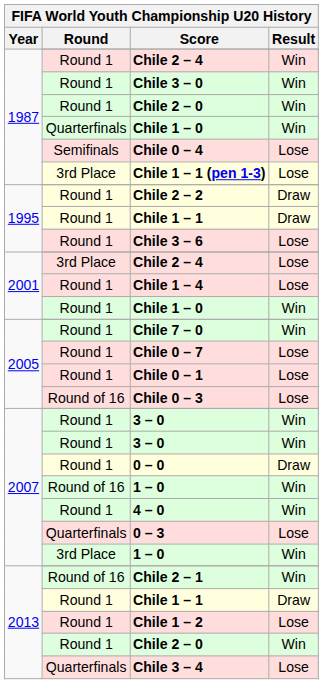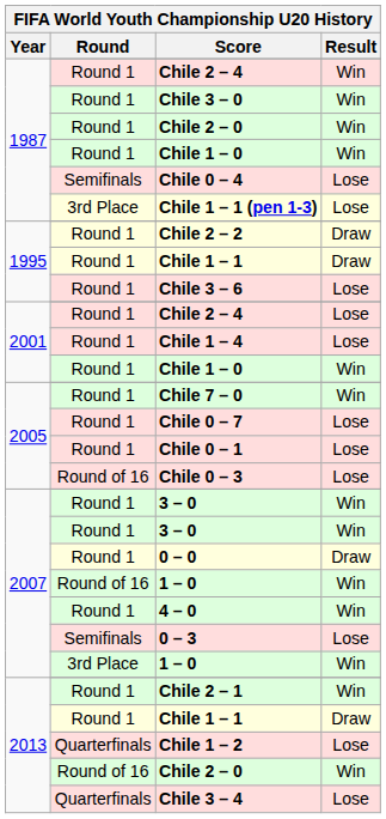 <table class="wikitable" style="text-align: center;font-size:89%">
 <tr>
 <th colspan=4>FIFA World Youth Championship U20 History</th>
 </tr>
 <tr>
 <th>Year</th>
 <th>Round</th>
 <th>Score</th>
 <th>Result</th>
 </tr>
 <tr>
 <td rowspan=7><a href='#'>1987</a></td>
 </tr>
 <tr bgcolor=#ffdddd>
 <td>Round 1</td>
 <td align="left"> <strong>Chile</strong> <strong>2 – 4</strong> </td>
 <td>Win</td>
 </tr>
 <tr bgcolor=#ddffdd>
 <td>Round 1</td>
 <td align="left"> <strong>Chile</strong>  <strong>3 – 0</strong> </td>
 <td>Win</td>
 </tr>
 <tr bgcolor=#ddffdd>
 <td>Round 1</td>
 <td align="left"> <strong>Chile</strong>  <strong>2 – 0</strong> </td>
 <td>Win</td>
 </tr>
 <tr bgcolor=#ddffdd>
-<td>Quarterfinals</td>
+<td>Round 1</td>
 <td align="left"> <strong>Chile</strong>  <strong>1 – 0</strong> </td>
 <td>Win</td>
 </tr>
 <tr bgcolor=#ffdddd>
 <td>Semifinals</td>
 <td align="left"> <strong>Chile</strong>  <strong>0 – 4</strong> </td>
 <td>Lose</td>
 </tr>
 <tr bgcolor=#ffffdd>
 <td>3rd Place</td>
 <td align="left"> <strong>Chile</strong> <strong>1 – 1 (<a href='#'>pen 1-3</a>)</strong> </td>
 <td>Lose</td>
 </tr>
 <tr>
 <td rowspan=4><a href='#'>1995</a></td>
 </tr>
 <tr bgcolor=#ffffdd>
 <td>Round 1</td>
 <td align="left"> <strong>Chile</strong> <strong>2 – 2</strong> </td>
 <td>Draw</td>
 </tr>
 <tr bgcolor=#ffffdd>
 <td>Round 1</td>
 <td align="left"> <strong>Chile</strong>  <strong>1 – 1</strong> </td>
 <td>Draw</td>
 </tr>
 <tr bgcolor=#ffdddd>
 <td>Round 1</td>
 <td align="left"> <strong>Chile</strong>  <strong>3 – 6</strong> </td>
 <td>Lose</td>
 </tr>
 <tr>
 <td rowspan=4><a href='#'>2001</a></td>
 </tr>
 <tr bgcolor=#ffdddd>
-<td>3rd Place</td>
+<td>Round 1</td>
 <td align="left"> <strong>Chile</strong> <strong>2 – 4</strong> </td>
 <td>Lose</td>
 </tr>
 <tr bgcolor=#ffdddd>
 <td>Round 1</td>
 <td align="left"> <strong>Chile</strong>  <strong>1 – 4</strong> </td>
 <td>Lose</td>
 </tr>
 <tr bgcolor=#ddffdd>
 <td>Round 1</td>
 <td align="left"> <strong>Chile</strong>  <strong>1 – 0</strong> </td>
 <td>Win</td>
 </tr>
 <tr>
 <td rowspan=5><a href='#'>2005</a></td>
 </tr>
 <tr bgcolor=#ddffdd>
 <td>Round 1</td>
 <td align="left"> <strong>Chile</strong> <strong>7 – 0</strong> </td>
 <td>Win</td>
 </tr>
 <tr bgcolor=#ffdddd>
 <td>Round 1</td>
 <td align="left"> <strong>Chile</strong>  <strong>0 – 7</strong> </td>
 <td>Lose</td>
 </tr>
 <tr bgcolor=#ffdddd>
 <td>Round 1</td>
 <td align="left"> <strong>Chile</strong>  <strong>0 – 1</strong> </td>
 <td>Lose</td>
 </tr>
 <tr bgcolor=#ffdddd>
 <td>Round of 16</td>
 <td align="left"> <strong>Chile</strong>  <strong>0 – 3</strong> </td>
 <td>Lose</td>
 </tr>
 <tr>
 <td rowspan=8><a href='#'>2007</a></td>
 </tr>
 <tr bgcolor=#ddffdd>
 <td>Round 1</td>
 <td align="left"> <strong>3 – 0</strong> </td>
 <td>Win</td>
 </tr>
 <tr bgcolor=#ddffdd>
 <td>Round 1</td>
 <td align="left">  <strong>3 – 0</strong> </td>
 <td>Win</td>
 </tr>
 <tr bgcolor=#ffffdd>
 <td>Round 1</td>
 <td align="left">  <strong>0 – 0</strong> </td>
 <td>Draw</td>
 </tr>
 <tr bgcolor=#ddffdd>
 <td>Round of 16</td>
 <td align="left"> <strong>1 – 0</strong> </td>
 <td>Win</td>
 </tr>
 <tr bgcolor=#ddffdd>
 <td>Round 1</td>
 <td align="left"> <strong>4 – 0 </strong> </td>
 <td>Win</td>
 </tr>
 <tr bgcolor=#ffdddd>
-<td>Quarterfinals</td>
+<td>Semifinals</td>
 <td align="left"> <strong>0 – 3</strong> </td>
 <td>Lose</td>
 </tr>
 <tr bgcolor=#ddffdd>
 <td>3rd Place</td>
 <td align="left"> <strong>1 – 0</strong> </td>
 <td>Win</td>
 </tr>
 <tr>
 <td rowspan=6><a href='#'>2013</a></td>
 </tr>
 <tr bgcolor=#ddffdd>
-<td>Round of 16</td>
+<td>Round 1</td>
 <td align="left"> <strong>Chile</strong> <strong>2 – 1</strong> </td>
 <td>Win</td>
 </tr>
 <tr bgcolor=#ffffdd>
 <td>Round 1</td>
 <td align="left"> <strong>Chile</strong>  <strong>1 – 1</strong> </td>
 <td>Draw</td>
 </tr>
 <tr bgcolor=#ffdddd>
-<td>Round 1</td>
+<td>Quarterfinals</td>
 <td align="left"> <strong>Chile</strong>  <strong>1 – 2</strong> </td>
 <td>Lose</td>
 </tr>
 <tr bgcolor=#ddffdd>
-<td>Round 1</td>
+<td>Round of 16</td>
 <td align="left"> <strong>Chile</strong>  <strong>2 – 0</strong> </td>
 <td>Win</td>
 </tr>
 <tr bgcolor=#ffdddd>
 <td>Quarterfinals</td>
 <td align="left"> <strong>Chile</strong>  <strong>3 – 4 </strong> </td>
 <td>Lose</td>
 </tr>
 </table>
